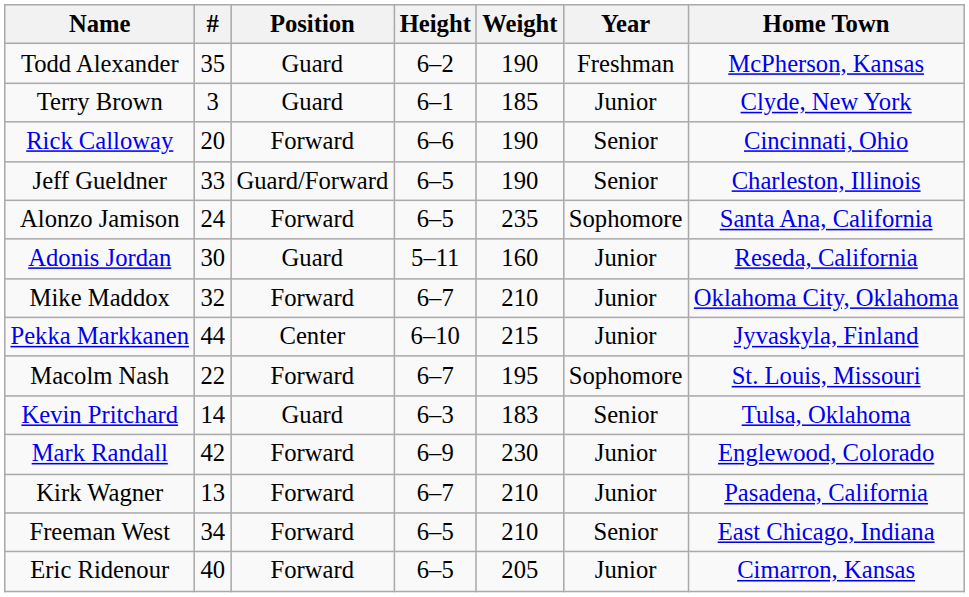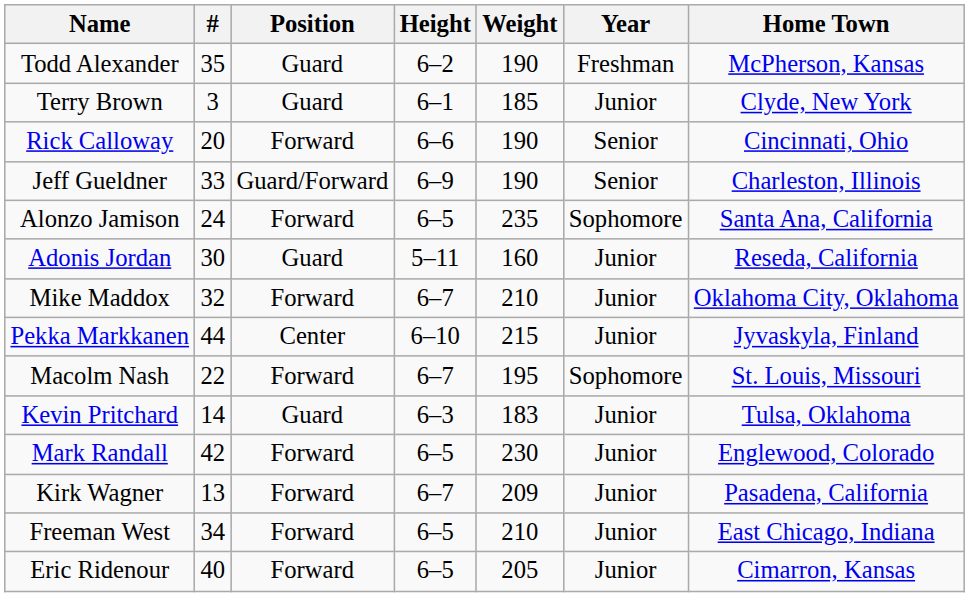 <table class="wikitable" style="text-align: center;">
 <tr>
 <th>Name</th>
 <th>#</th>
 <th>Position</th>
 <th>Height</th>
 <th>Weight</th>
 <th>Year</th>
 <th>Home Town</th>
 </tr>
 <tr>
 <td>Todd Alexander</td>
 <td>35</td>
 <td>Guard</td>
 <td>6–2</td>
 <td>190</td>
 <td>Freshman</td>
 <td><a href='#'>McPherson, Kansas</a></td>
 </tr>
 <tr>
 <td>Terry Brown</td>
 <td>3</td>
 <td>Guard</td>
 <td>6–1</td>
 <td>185</td>
 <td>Junior</td>
 <td><a href='#'>Clyde, New York</a></td>
 </tr>
 <tr>
 <td><a href='#'>Rick Calloway</a></td>
 <td>20</td>
 <td>Forward</td>
 <td>6–6</td>
 <td>190</td>
 <td>Senior</td>
 <td><a href='#'>Cincinnati, Ohio</a></td>
 </tr>
 <tr>
 <td>Jeff Gueldner</td>
 <td>33</td>
 <td>Guard/Forward</td>
-<td>6–5</td>
+<td>6–9</td>
 <td>190</td>
 <td>Senior</td>
 <td><a href='#'>Charleston, Illinois</a></td>
 </tr>
 <tr>
 <td>Alonzo Jamison</td>
 <td>24</td>
 <td>Forward</td>
 <td>6–5</td>
 <td>235</td>
 <td>Sophomore</td>
 <td><a href='#'>Santa Ana, California</a></td>
 </tr>
 <tr>
 <td><a href='#'>Adonis Jordan</a></td>
 <td>30</td>
 <td>Guard</td>
 <td>5–11</td>
 <td>160</td>
 <td>Junior</td>
 <td><a href='#'>Reseda, California</a></td>
 </tr>
 <tr>
 <td>Mike Maddox</td>
 <td>32</td>
 <td>Forward</td>
 <td>6–7</td>
 <td>210</td>
 <td>Junior</td>
 <td><a href='#'>Oklahoma City, Oklahoma</a></td>
 </tr>
 <tr>
 <td><a href='#'>Pekka Markkanen</a></td>
 <td>44</td>
 <td>Center</td>
 <td>6–10</td>
 <td>215</td>
 <td>Junior</td>
 <td><a href='#'>Jyvaskyla, Finland</a></td>
 </tr>
 <tr>
 <td>Macolm Nash</td>
 <td>22</td>
 <td>Forward</td>
 <td>6–7</td>
 <td>195</td>
 <td>Sophomore</td>
 <td><a href='#'>St. Louis, Missouri</a></td>
 </tr>
 <tr>
 <td><a href='#'>Kevin Pritchard</a></td>
 <td>14</td>
 <td>Guard</td>
 <td>6–3</td>
 <td>183</td>
-<td>Senior</td>
+<td>Junior</td>
 <td><a href='#'>Tulsa, Oklahoma</a></td>
 </tr>
 <tr>
 <td><a href='#'>Mark Randall</a></td>
 <td>42</td>
 <td>Forward</td>
-<td>6–9</td>
+<td>6–5</td>
 <td>230</td>
 <td>Junior</td>
 <td><a href='#'>Englewood, Colorado</a></td>
 </tr>
 <tr>
 <td>Kirk Wagner</td>
 <td>13</td>
 <td>Forward</td>
 <td>6–7</td>
-<td>210</td>
+<td>209</td>
 <td>Junior</td>
 <td><a href='#'>Pasadena, California</a></td>
 </tr>
 <tr>
 <td>Freeman West</td>
 <td>34</td>
 <td>Forward</td>
 <td>6–5</td>
 <td>210</td>
-<td>Senior</td>
+<td>Junior</td>
 <td><a href='#'>East Chicago, Indiana</a></td>
 </tr>
 <tr>
 <td>Eric Ridenour</td>
 <td>40</td>
 <td>Forward</td>
 <td>6–5</td>
 <td>205</td>
 <td>Junior</td>
 <td><a href='#'>Cimarron, Kansas</a></td>
 </tr>
 </table>
